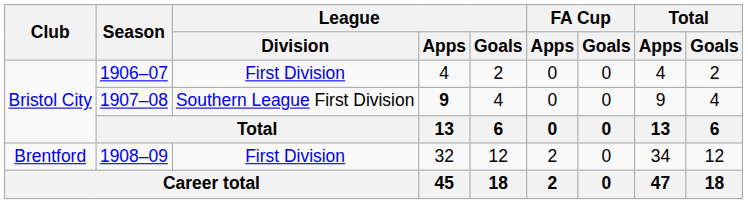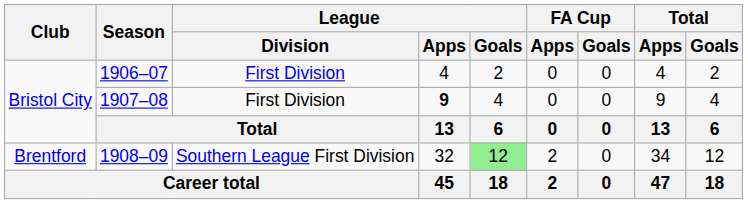 <table class="wikitable" style="text-align: center;">
 <tr>
 <th rowspan="2">Club</th>
 <th rowspan="2">Season</th>
 <th colspan="3">League</th>
 <th colspan="2">FA Cup</th>
 <th colspan="2">Total</th>
 </tr>
 <tr>
 <th>Division</th>
 <th>Apps</th>
 <th>Goals</th>
 <th>Apps</th>
 <th>Goals</th>
 <th>Apps</th>
 <th>Goals</th>
 </tr>
 <tr>
 <td rowspan="3"><a href='#'>Bristol City</a></td>
 <td><a href='#'>1906–07</a></td>
 <td><a href='#'>First Division</a></td>
 <td>4</td>
 <td>2</td>
 <td>0</td>
 <td>0</td>
 <td>4</td>
 <td>2</td>
 </tr>
 <tr>
 <td><a href='#'>1907–08</a></td>
-<td><a href='#'>Southern League</a> First Division</td>
+<td>First Division</td>
 <td><strong>9</strong></td>
 <td>4</td>
 <td>0</td>
 <td>0</td>
 <td>9</td>
 <td>4</td>
 </tr>
 <tr>
 <th colspan="2">Total</th>
 <th>13</th>
 <th>6</th>
 <th>0</th>
 <th>0</th>
 <th>13</th>
 <th>6</th>
 </tr>
 <tr>
 <td><a href='#'>Brentford</a></td>
 <td><a href='#'>1908–09</a></td>
-<td><a href='#'>First Division</a></td>
+<td><a href='#'>Southern League</a> First Division</td>
 <td>32</td>
-<td>12</td>
+<td style="background: lightgreen;">12</td>
 <td>2</td>
 <td>0</td>
 <td>34</td>
 <td>12</td>
 </tr>
 <tr>
 <th colspan="3">Career total</th>
 <th>45</th>
 <th>18</th>
 <th>2</th>
 <th>0</th>
 <th>47</th>
 <th>18</th>
 </tr>
 </table>
